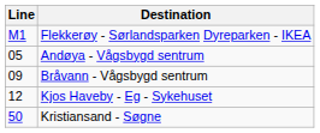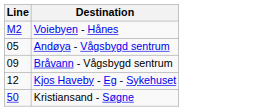 <table class="wikitable sortable">
 <tr>
 <th>Line</th>
 <th>Destination</th>
 </tr>
 <tr>
-<td><a href='#'>M1</a></td>
-<td><a href='#'>Flekkerøy</a> - <a href='#'>Sørlandsparken</a> <a href='#'>Dyreparken</a> - <a href='#'>IKEA</a></td>
+<td><a href='#'>M2</a></td>
+<td><a href='#'>Voiebyen</a> - <a href='#'>Hånes</a></td>
 </tr>
 <tr>
 <td>05</td>
 <td><a href='#'>Andøya</a> - <a href='#'>Vågsbygd sentrum</a></td>
 </tr>
 <tr>
 <td>09</td>
 <td><a href='#'>Bråvann</a> - Vågsbygd sentrum</td>
 </tr>
 <tr>
 <td>12</td>
 <td><a href='#'>Kjos Haveby</a> - <a href='#'>Eg</a> - <a href='#'>Sykehuset</a></td>
 </tr>
 <tr>
 <td><a href='#'>50</a></td>
 <td>Kristiansand - <a href='#'>Søgne</a></td>
 </tr>
 </table>
